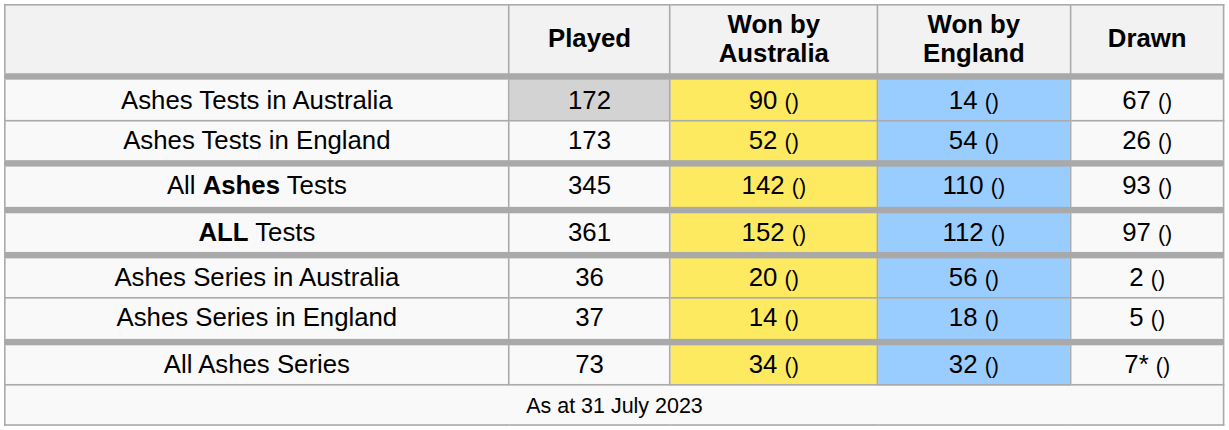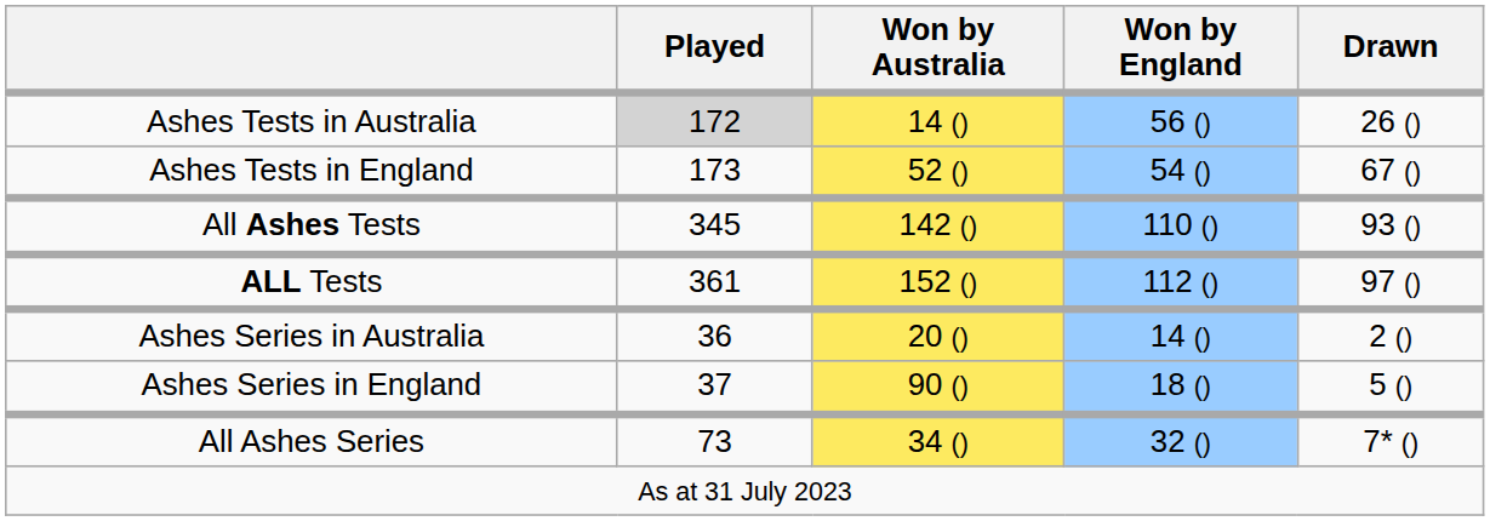 <table class=wikitable style="text-align:center;" width=60%>
 <tr>
 <th></th>
 <th>Played</th>
 <th>Won by<br>Australia</th>
 <th>Won by<br>England</th>
 <th>Drawn</th>
 </tr>
 <tr style="border-top:4px solid #a9a9a9;">
 <td scope="row">Ashes Tests in Australia</td>
 <td style="background: lightgrey;">172</td>
-<td bgcolor="#fdea60">90 <small>()</small></td>
-<td bgcolor="#99ccff">14 <small>()</small></td>
-<td>67 <small>()</small></td>
+<td bgcolor="#fdea60">14 <small>()</small></td>
+<td bgcolor="#99ccff">56 <small>()</small></td>
+<td>26 <small>()</small></td>
 </tr>
 <tr>
 <td>Ashes Tests in England</td>
 <td>173</td>
 <td bgcolor="#fdea60">52 <small>()</small></td>
 <td bgcolor="#99ccff">54 <small>()</small></td>
-<td>26 <small>()</small></td>
+<td>67 <small>()</small></td>
 </tr>
 <tr style="border-top:4px solid #a9a9a9;">
 <td>All <strong>Ashes</strong> Tests</td>
 <td>345</td>
 <td bgcolor="#fdea60">142 <small>()</small></td>
 <td bgcolor="#99ccff">110 <small>()</small></td>
 <td>93 <small>()</small></td>
 </tr>
 <tr style="border-top:4px solid #a9a9a9;">
 <td><strong>ALL</strong> Tests</td>
 <td>361</td>
 <td bgcolor="#fdea60">152 <small>()</small></td>
 <td bgcolor="#99ccff">112 <small>()</small></td>
 <td>97 <small>()</small></td>
 </tr>
 <tr style="border-top:4px solid #a9a9a9;">
 <td>Ashes Series in Australia</td>
 <td>36</td>
 <td bgcolor="#fdea60">20 <small>()</small></td>
-<td bgcolor="#99ccff">56 <small>()</small></td>
+<td bgcolor="#99ccff">14 <small>()</small></td>
 <td>2 <small>()</small></td>
 </tr>
 <tr>
 <td>Ashes Series in England</td>
 <td>37</td>
-<td bgcolor="#fdea60">14 <small>()</small></td>
+<td bgcolor="#fdea60">90 <small>()</small></td>
 <td bgcolor="#99ccff">18 <small>()</small></td>
 <td>5 <small>()</small></td>
 </tr>
 <tr style="border-top:4px solid #a9a9a9;">
 <td>All Ashes Series</td>
 <td>73</td>
 <td bgcolor="#fdea60">34 <small>()</small></td>
 <td bgcolor="#99ccff">32 <small>()</small></td>
 <td>7* <small>()</small></td>
 </tr>
 <tr>
 <td colspan=5><small>As at 31 July 2023</small></td>
 </tr>
 </table>
